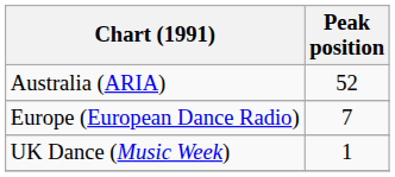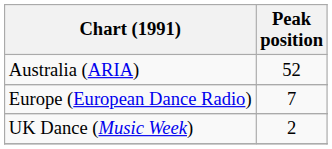 <table class="wikitable sortable">
 <tr>
 <th>Chart (1991)</th>
 <th>Peak<br>position</th>
 </tr>
 <tr>
 <td>Australia (<a href='#'>ARIA</a>)</td>
 <td align="center">52</td>
 </tr>
 <tr>
 </tr>
 <tr>
 </tr>
 <tr>
 <td>Europe (<a href='#'>European Dance Radio</a>)</td>
 <td align="center">7</td>
 </tr>
 <tr>
 </tr>
 <tr>
 </tr>
 <tr>
 </tr>
 <tr>
 </tr>
 <tr>
 </tr>
 <tr>
 </tr>
 <tr>
 </tr>
 <tr>
 </tr>
 <tr>
 </tr>
 <tr>
 <td>UK Dance (<em><a href='#'>Music Week</a></em>)</td>
-<td align="center">1</td>
+<td align="center">2</td>
 </tr>
 <tr>
 </tr>
 <tr>
 </tr>
 <tr>
 </tr>
 </table>
